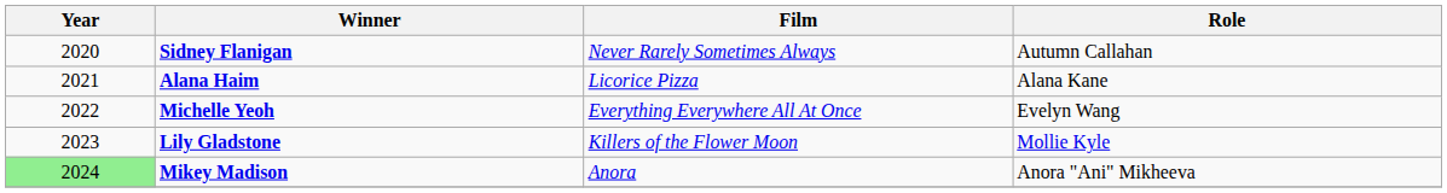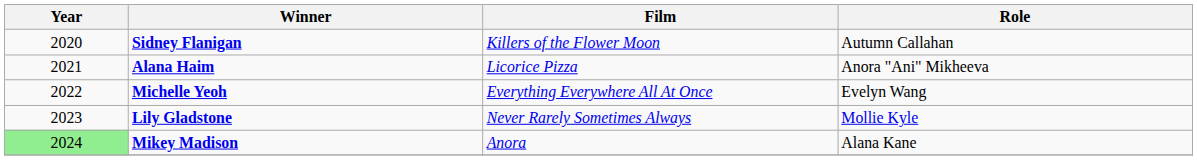 <table class="wikitable" style="width:95%;" cellpadding="5">
 <tr>
 <th style="width:100px;"><strong>Year</strong></th>
 <th style="width:300px;"><strong>Winner</strong></th>
 <th style="width:300px;"><strong>Film</strong></th>
 <th style="width:300px;"><strong>Role</strong></th>
 </tr>
 <tr>
 <td style="text-align:center;">2020</td>
 <td><strong><a href='#'>Sidney Flanigan</a></strong></td>
-<td><em><a href='#'>Never Rarely Sometimes Always</a></em></td>
+<td><em><a href='#'>Killers of the Flower Moon</a></em></td>
 <td>Autumn Callahan</td>
 </tr>
 <tr>
 <td style="text-align:center;">2021</td>
 <td><strong><a href='#'>Alana Haim</a></strong></td>
 <td><em><a href='#'>Licorice Pizza</a></em></td>
-<td>Alana Kane</td>
+<td>Anora "Ani" Mikheeva</td>
 </tr>
 <tr>
 <td style="text-align:center;">2022</td>
 <td><strong><a href='#'>Michelle Yeoh</a></strong></td>
 <td><em><a href='#'>Everything Everywhere All At Once</a></em></td>
 <td>Evelyn Wang</td>
 </tr>
 <tr>
 <td style="text-align:center;">2023</td>
 <td><strong><a href='#'>Lily Gladstone</a></strong></td>
-<td><em><a href='#'>Killers of the Flower Moon</a></em></td>
+<td><em><a href='#'>Never Rarely Sometimes Always</a></em></td>
 <td><a href='#'>Mollie Kyle</a></td>
 </tr>
 <tr>
 <td style="background: lightgreen; text-align:center;">2024</td>
 <td><strong><a href='#'>Mikey Madison</a></strong></td>
 <td><em><a href='#'>Anora</a></em></td>
-<td>Anora "Ani" Mikheeva</td>
+<td>Alana Kane</td>
 </tr>
 <tr>
 </tr>
 </table>
